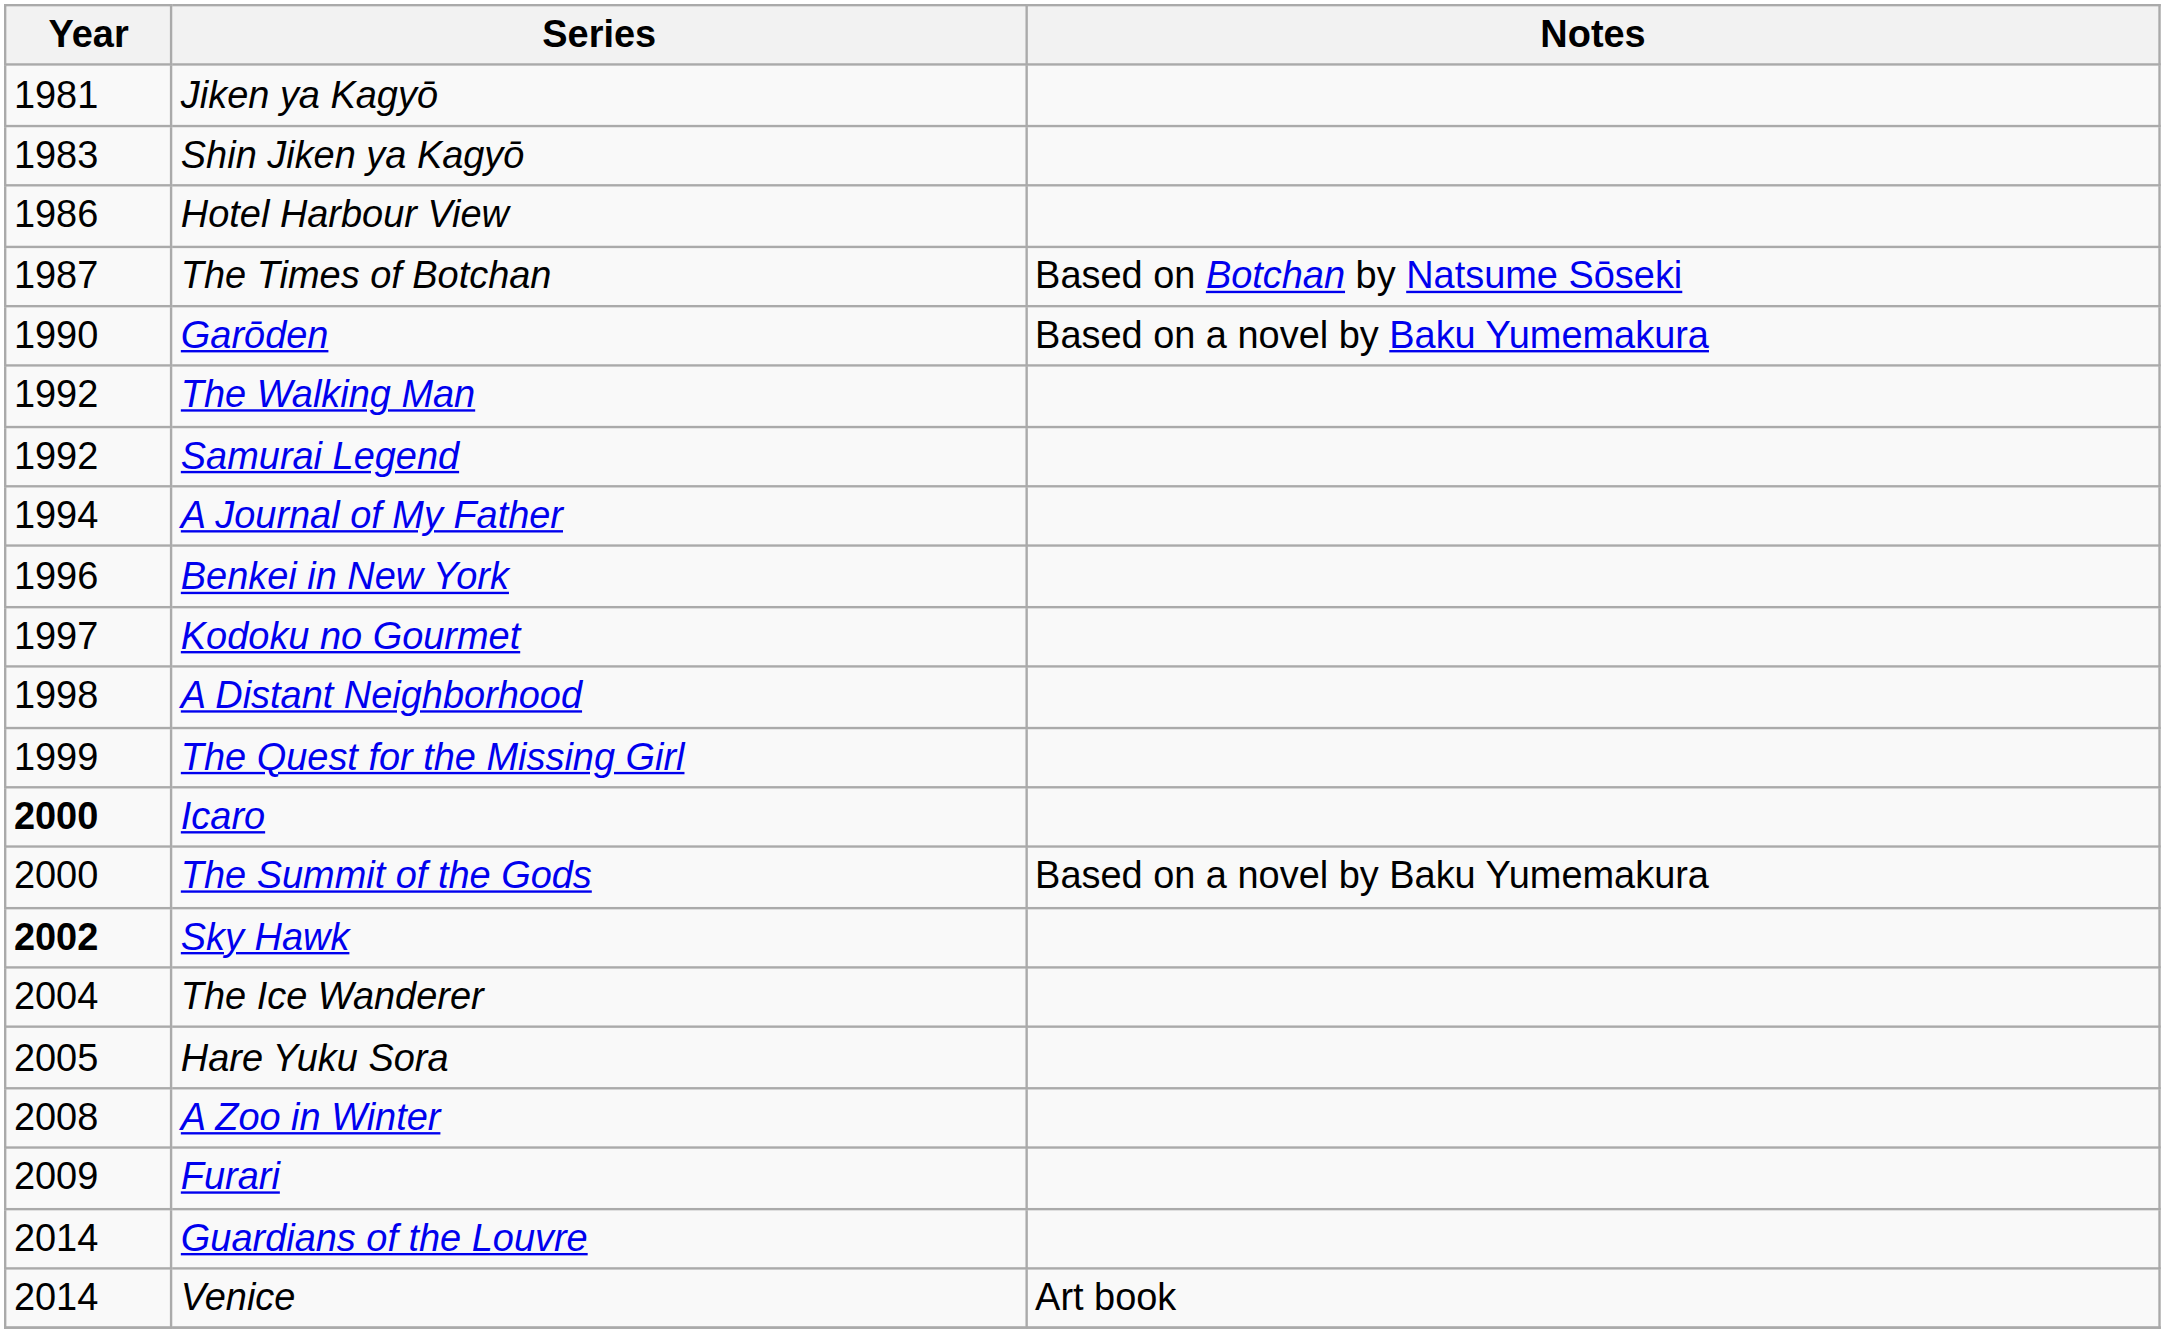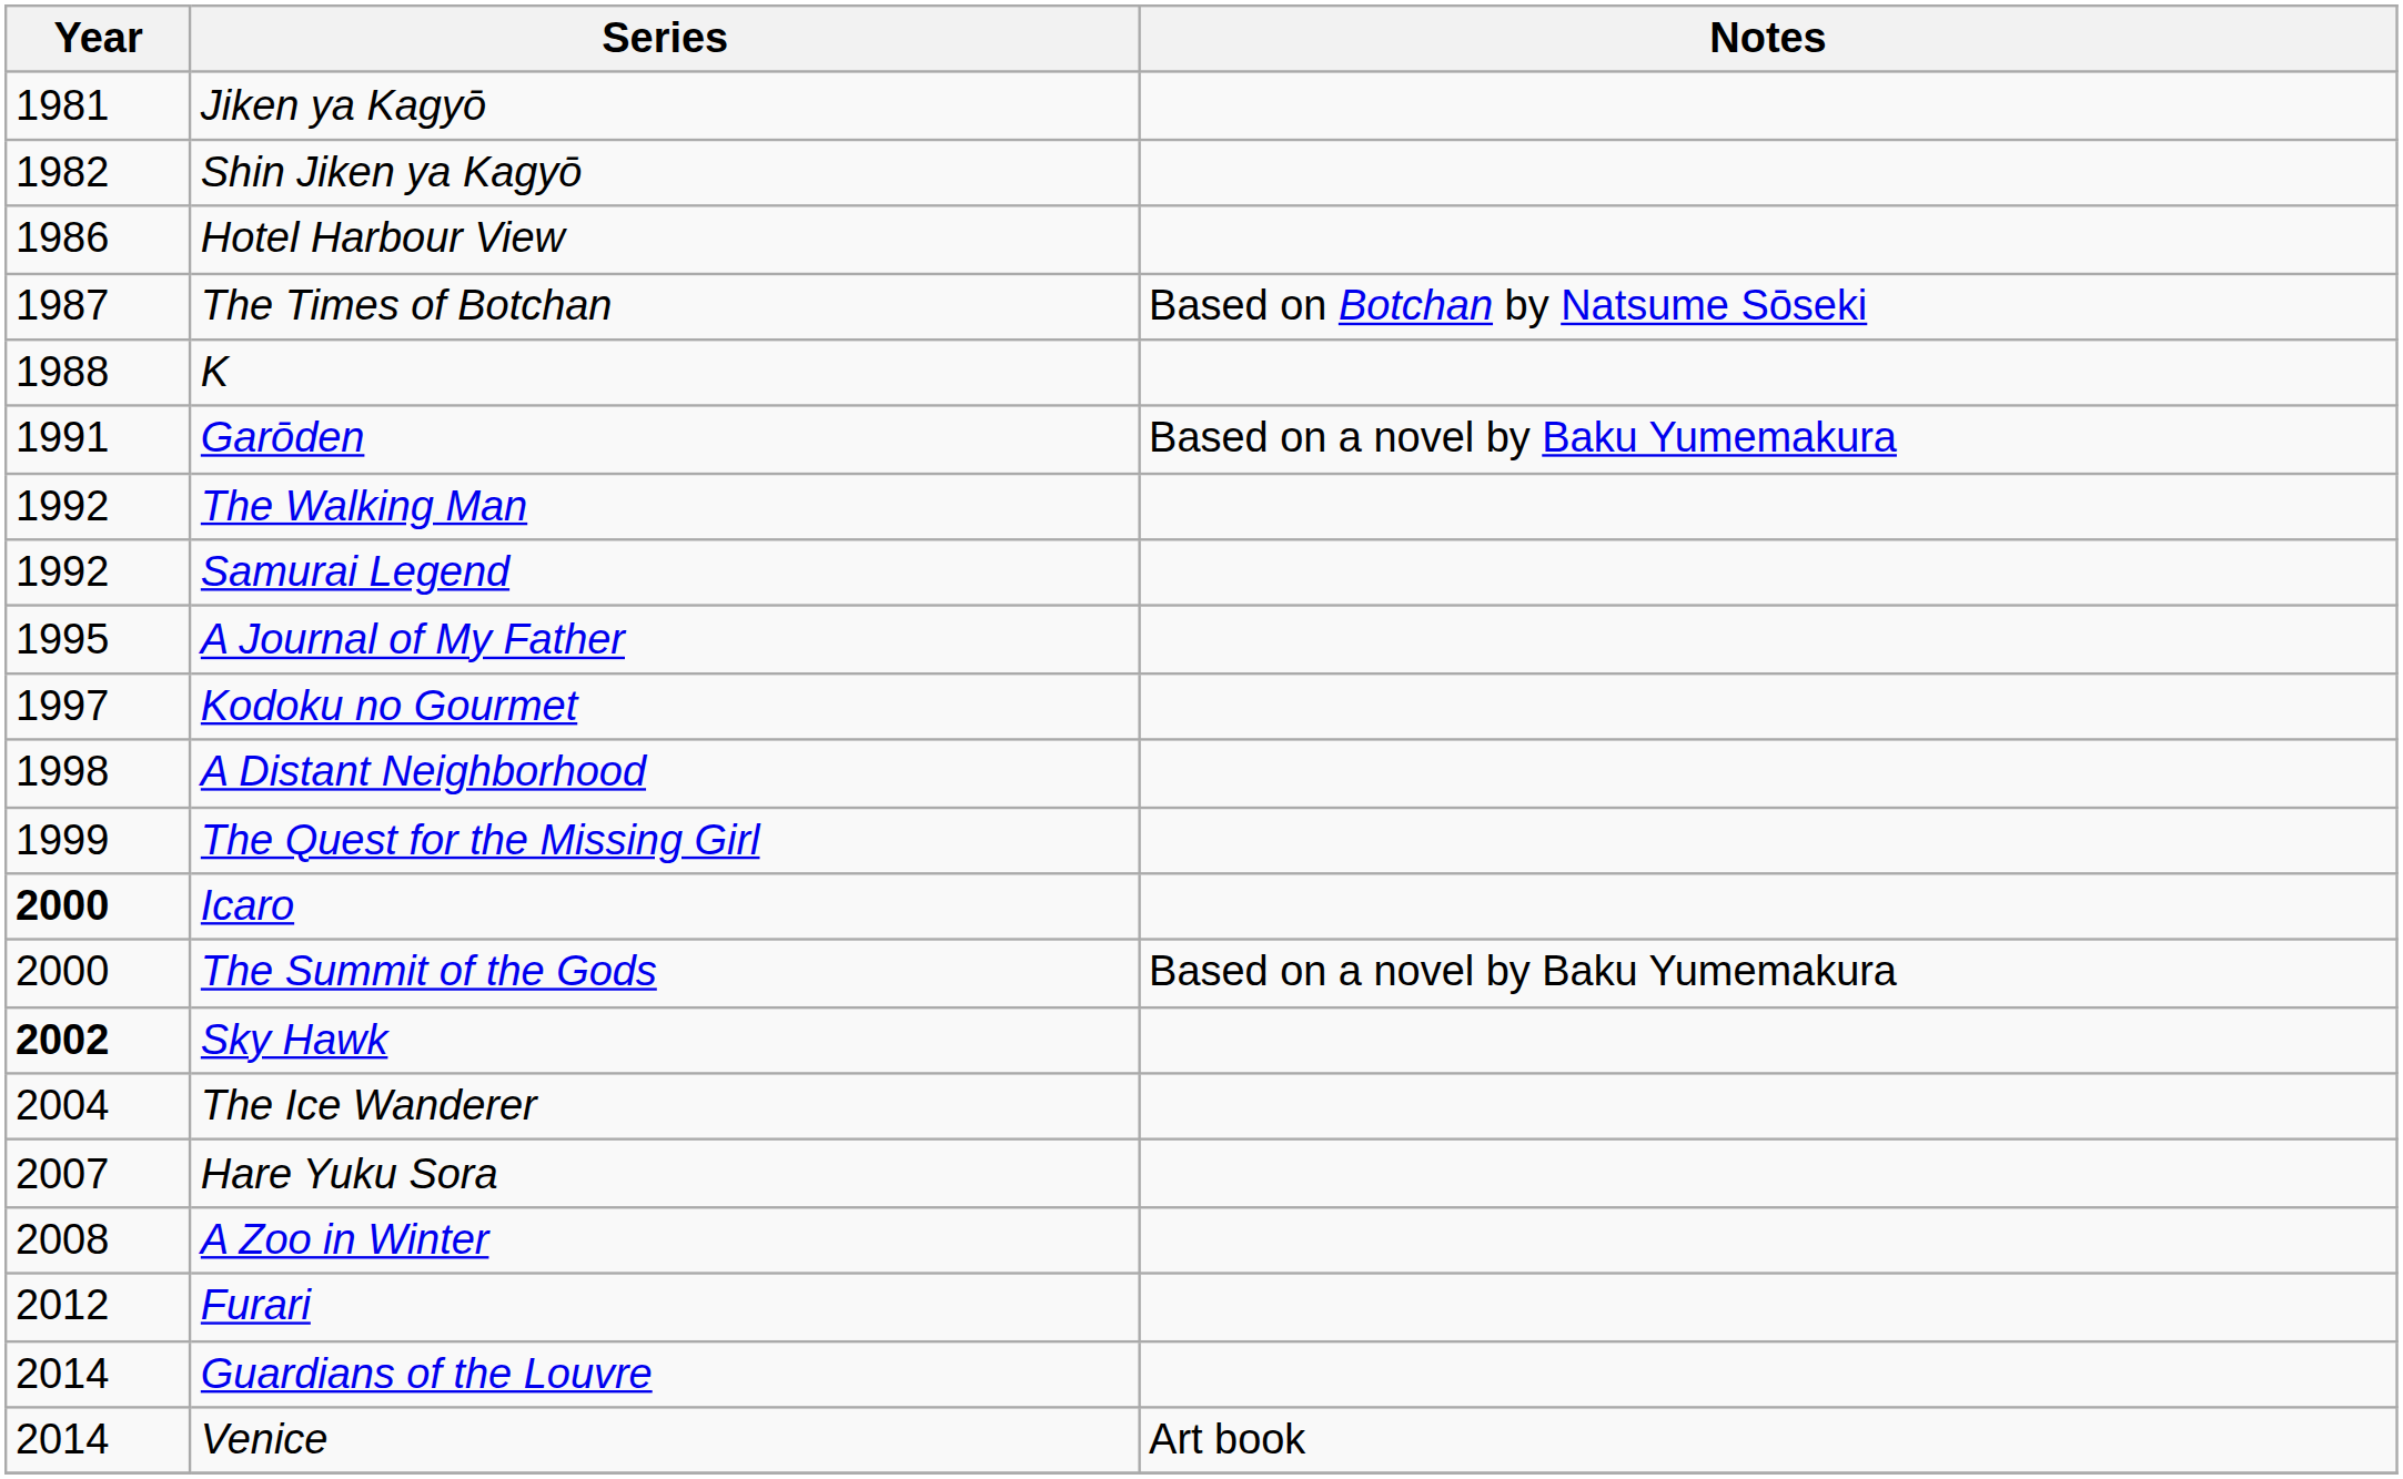 <table class="wikitable" width="72%">
 <tr>
 <th>Year</th>
 <th>Series</th>
 <th>Notes</th>
 </tr>
 <tr>
 <td>1981</td>
 <td align="left"><em>Jiken ya Kagyō</em></td>
 <td></td>
 </tr>
 <tr>
-<td>1983</td>
+<td>1982</td>
 <td align="left"><em>Shin Jiken ya Kagyō</em></td>
 <td></td>
 </tr>
 <tr>
 <td>1986</td>
 <td align="left"><em>Hotel Harbour View</em></td>
 <td></td>
 </tr>
 <tr>
 <td>1987</td>
 <td align="left"><em>The Times of Botchan</em></td>
 <td>Based on <em><a href='#'>Botchan</a></em> by <a href='#'>Natsume Sōseki</a></td>
 </tr>
 <tr>
-<td>1990</td>
+<td>1988</td>
+<td align="left"><em>K</em></td>
+<td></td>
+</tr>
+<tr>
+<td>1991</td>
 <td align="left"><em><a href='#'>Garōden</a></em></td>
 <td>Based on a novel by <a href='#'>Baku Yumemakura</a></td>
 </tr>
 <tr>
 <td>1992</td>
 <td align="left"><em><a href='#'>The Walking Man</a></em></td>
 <td></td>
 </tr>
 <tr>
 <td>1992</td>
 <td align="left"><em><a href='#'>Samurai Legend</a></em></td>
 <td></td>
 </tr>
 <tr>
-<td>1994</td>
+<td>1995</td>
 <td align="left"><em><a href='#'>A Journal of My Father</a></em></td>
-<td></td>
-</tr>
-<tr>
-<td>1996</td>
-<td align="left"><em><a href='#'>Benkei in New York</a></em></td>
 <td></td>
 </tr>
 <tr>
 <td>1997</td>
 <td align="left"><em><a href='#'>Kodoku no Gourmet</a></em></td>
 <td></td>
 </tr>
 <tr>
 <td>1998</td>
 <td align="left"><em><a href='#'>A Distant Neighborhood</a></em></td>
 <td></td>
 </tr>
 <tr>
 <td>1999</td>
 <td align="left"><em><a href='#'>The Quest for the Missing Girl</a></em></td>
 <td></td>
 </tr>
 <tr>
 <td><strong>2000</strong></td>
 <td align="left"><em><a href='#'>Icaro</a></em></td>
 <td></td>
 </tr>
 <tr>
 <td>2000</td>
 <td align="left"><em><a href='#'>The Summit of the Gods</a></em></td>
 <td>Based on a novel by Baku Yumemakura</td>
 </tr>
 <tr>
 <td><strong>2002</strong></td>
 <td align="left"><em><a href='#'>Sky Hawk</a></em></td>
 <td></td>
 </tr>
 <tr>
 <td>2004</td>
 <td align="left"><em>The Ice Wanderer</em></td>
 <td></td>
 </tr>
 <tr>
-<td>2005</td>
+<td>2007</td>
 <td align="left"><em>Hare Yuku Sora</em></td>
 <td></td>
 </tr>
 <tr>
 <td>2008</td>
 <td align="left"><em><a href='#'>A Zoo in Winter</a></em></td>
 <td></td>
 </tr>
 <tr>
-<td>2009</td>
+<td>2012</td>
 <td align="left"><em><a href='#'>Furari</a></em></td>
 <td></td>
 </tr>
 <tr>
 <td>2014</td>
 <td align="left"><em><a href='#'>Guardians of the Louvre</a></em></td>
 <td></td>
 </tr>
 <tr>
 <td>2014</td>
 <td align="left"><em>Venice</em></td>
 <td>Art book</td>
 </tr>
 <tr>
 </tr>
 </table>
